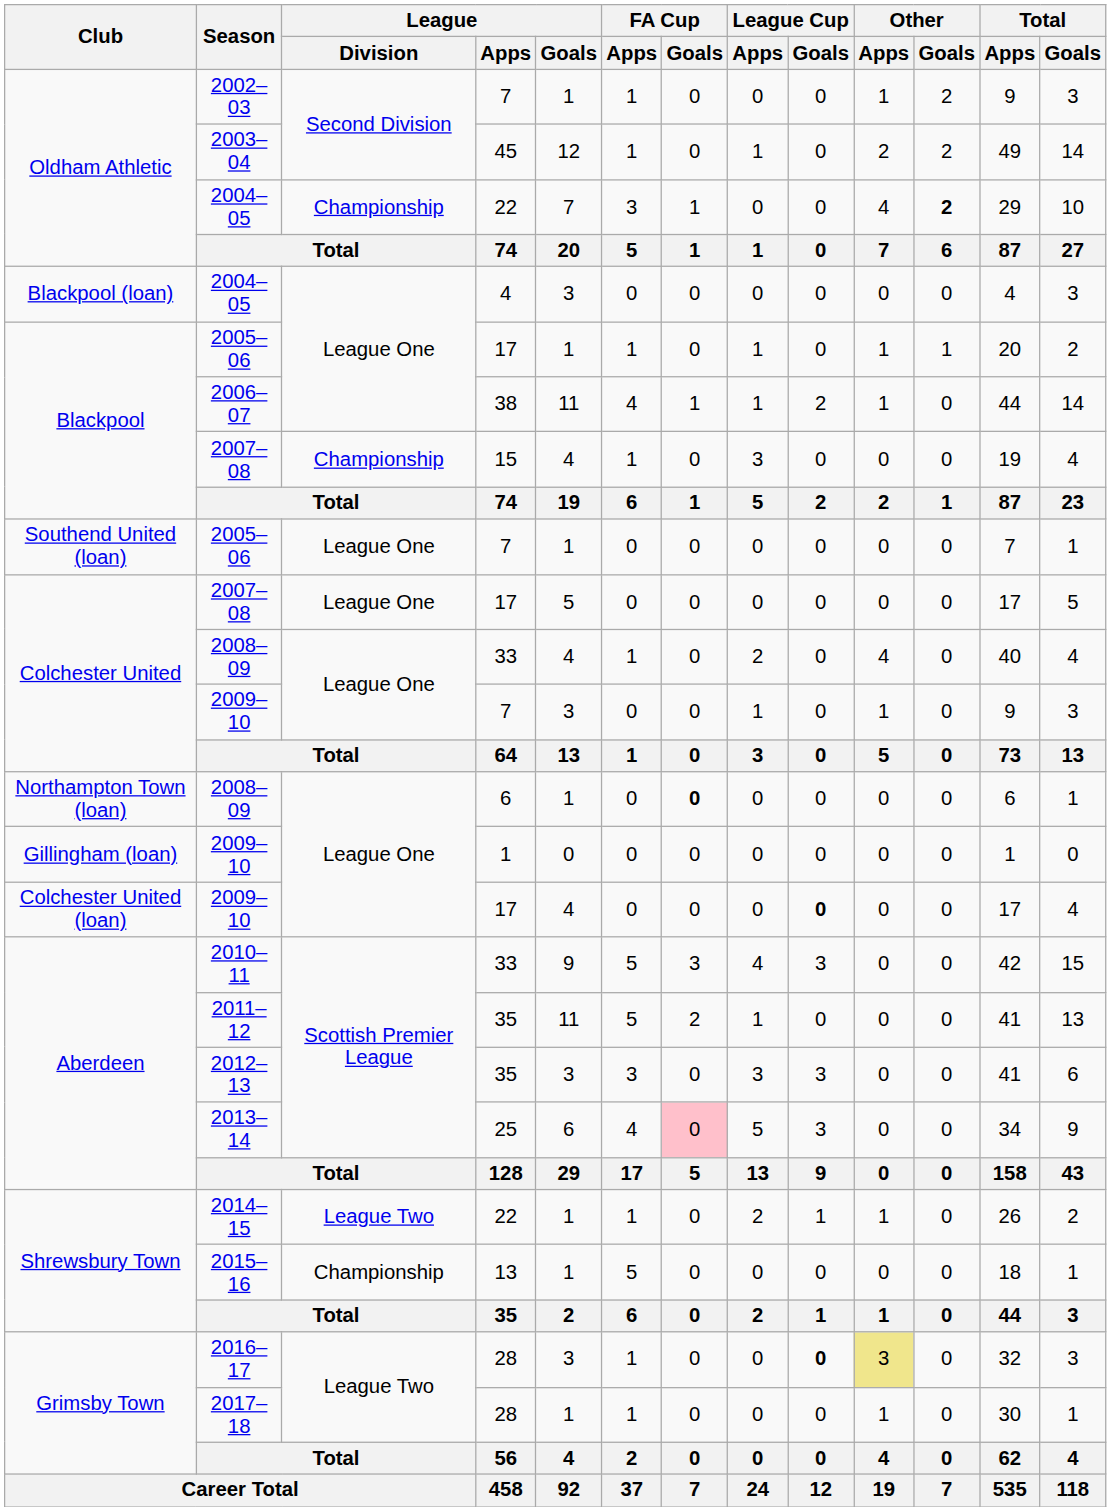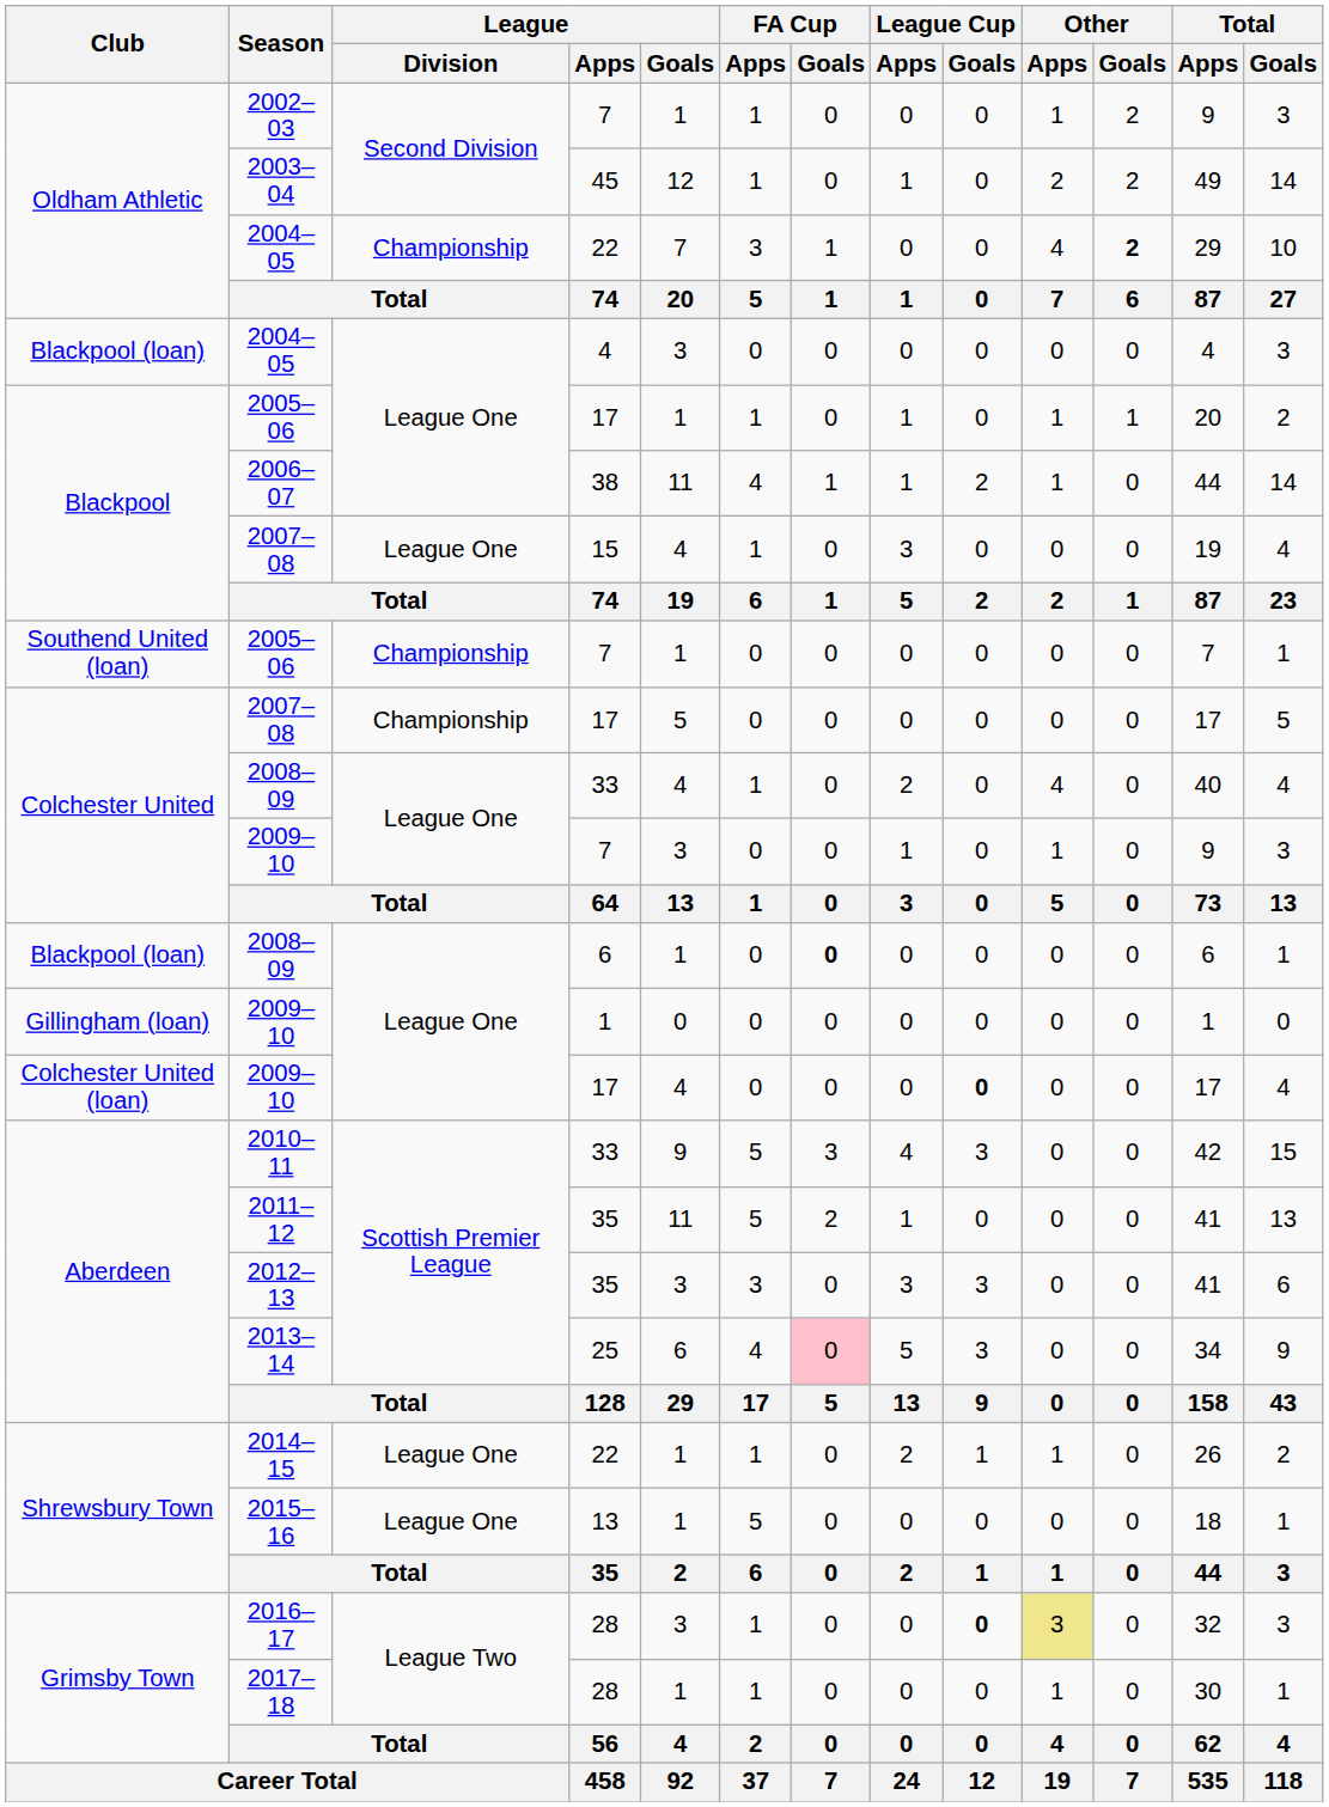 <table class="wikitable" style="text-align: center">
 <tr>
 <th rowspan="2">Club</th>
 <th rowspan="2">Season</th>
 <th colspan="3">League</th>
 <th colspan="2">FA Cup</th>
 <th colspan="2">League Cup</th>
 <th colspan="2">Other</th>
 <th colspan="2">Total</th>
 </tr>
 <tr>
 <th>Division</th>
 <th>Apps</th>
 <th>Goals</th>
 <th>Apps</th>
 <th>Goals</th>
 <th>Apps</th>
 <th>Goals</th>
 <th>Apps</th>
 <th>Goals</th>
 <th>Apps</th>
 <th>Goals</th>
 </tr>
 <tr>
 <td rowspan="4"><a href='#'>Oldham Athletic</a></td>
 <td><a href='#'>2002–03</a></td>
 <td rowspan="2"><a href='#'>Second Division</a></td>
 <td>7</td>
 <td>1</td>
 <td>1</td>
 <td>0</td>
 <td>0</td>
 <td>0</td>
 <td>1</td>
 <td>2</td>
 <td>9</td>
 <td>3</td>
 </tr>
 <tr>
 <td><a href='#'>2003–04</a></td>
 <td>45</td>
 <td>12</td>
 <td>1</td>
 <td>0</td>
 <td>1</td>
 <td>0</td>
 <td>2</td>
 <td>2</td>
 <td>49</td>
 <td>14</td>
 </tr>
 <tr>
 <td><a href='#'>2004–05</a></td>
 <td><a href='#'>Championship</a></td>
 <td>22</td>
 <td>7</td>
 <td>3</td>
 <td>1</td>
 <td>0</td>
 <td>0</td>
 <td>4</td>
 <td><strong>2</strong></td>
 <td>29</td>
 <td>10</td>
 </tr>
 <tr>
 <th colspan="2">Total</th>
 <th>74</th>
 <th>20</th>
 <th>5</th>
 <th>1</th>
 <th>1</th>
 <th>0</th>
 <th>7</th>
 <th>6</th>
 <th>87</th>
 <th>27</th>
 </tr>
 <tr>
 <td><a href='#'>Blackpool (loan)</a></td>
 <td><a href='#'>2004–05</a></td>
 <td rowspan="3">League One</td>
 <td>4</td>
 <td>3</td>
 <td>0</td>
 <td>0</td>
 <td>0</td>
 <td>0</td>
 <td>0</td>
 <td>0</td>
 <td>4</td>
 <td>3</td>
 </tr>
 <tr>
 <td rowspan="4"><a href='#'>Blackpool</a></td>
 <td><a href='#'>2005–06</a></td>
 <td>17</td>
 <td>1</td>
 <td>1</td>
 <td>0</td>
 <td>1</td>
 <td>0</td>
 <td>1</td>
 <td>1</td>
 <td>20</td>
 <td>2</td>
 </tr>
 <tr>
 <td><a href='#'>2006–07</a></td>
 <td>38</td>
 <td>11</td>
 <td>4</td>
 <td>1</td>
 <td>1</td>
 <td>2</td>
 <td>1</td>
 <td>0</td>
 <td>44</td>
 <td>14</td>
 </tr>
 <tr>
 <td><a href='#'>2007–08</a></td>
-<td><a href='#'>Championship</a></td>
+<td>League One</td>
 <td>15</td>
 <td>4</td>
 <td>1</td>
 <td>0</td>
 <td>3</td>
 <td>0</td>
 <td>0</td>
 <td>0</td>
 <td>19</td>
 <td>4</td>
 </tr>
 <tr>
 <th colspan="2">Total</th>
 <th>74</th>
 <th>19</th>
 <th>6</th>
 <th>1</th>
 <th>5</th>
 <th>2</th>
 <th>2</th>
 <th>1</th>
 <th>87</th>
 <th>23</th>
 </tr>
 <tr>
 <td><a href='#'>Southend United (loan)</a></td>
 <td><a href='#'>2005–06</a></td>
-<td>League One</td>
+<td><a href='#'>Championship</a></td>
 <td>7</td>
 <td>1</td>
 <td>0</td>
 <td>0</td>
 <td>0</td>
 <td>0</td>
 <td>0</td>
 <td>0</td>
 <td>7</td>
 <td>1</td>
 </tr>
 <tr>
 <td rowspan="4"><a href='#'>Colchester United</a></td>
 <td><a href='#'>2007–08</a></td>
-<td>League One</td>
+<td>Championship</td>
 <td>17</td>
 <td>5</td>
 <td>0</td>
 <td>0</td>
 <td>0</td>
 <td>0</td>
 <td>0</td>
 <td>0</td>
 <td>17</td>
 <td>5</td>
 </tr>
 <tr>
 <td><a href='#'>2008–09</a></td>
 <td rowspan="2">League One</td>
 <td>33</td>
 <td>4</td>
 <td>1</td>
 <td>0</td>
 <td>2</td>
 <td>0</td>
 <td>4</td>
 <td>0</td>
 <td>40</td>
 <td>4</td>
 </tr>
 <tr>
 <td><a href='#'>2009–10</a></td>
 <td>7</td>
 <td>3</td>
 <td>0</td>
 <td>0</td>
 <td>1</td>
 <td>0</td>
 <td>1</td>
 <td>0</td>
 <td>9</td>
 <td>3</td>
 </tr>
 <tr>
 <th colspan="2">Total</th>
 <th>64</th>
 <th>13</th>
 <th>1</th>
 <th>0</th>
 <th>3</th>
 <th>0</th>
 <th>5</th>
 <th>0</th>
 <th>73</th>
 <th>13</th>
 </tr>
 <tr>
-<td><a href='#'>Northampton Town (loan)</a></td>
+<td><a href='#'>Blackpool (loan)</a></td>
 <td><a href='#'>2008–09</a></td>
 <td rowspan="3">League One</td>
 <td>6</td>
 <td>1</td>
 <td>0</td>
 <td><strong>0</strong></td>
 <td>0</td>
 <td>0</td>
 <td>0</td>
 <td>0</td>
 <td>6</td>
 <td>1</td>
 </tr>
 <tr>
 <td><a href='#'>Gillingham (loan)</a></td>
 <td><a href='#'>2009–10</a></td>
 <td>1</td>
 <td>0</td>
 <td>0</td>
 <td>0</td>
 <td>0</td>
 <td>0</td>
 <td>0</td>
 <td>0</td>
 <td>1</td>
 <td>0</td>
 </tr>
 <tr>
 <td><a href='#'>Colchester United (loan)</a></td>
 <td><a href='#'>2009–10</a></td>
 <td>17</td>
 <td>4</td>
 <td>0</td>
 <td>0</td>
 <td>0</td>
 <td><strong>0</strong></td>
 <td>0</td>
 <td>0</td>
 <td>17</td>
 <td>4</td>
 </tr>
 <tr>
 <td rowspan="5"><a href='#'>Aberdeen</a></td>
 <td><a href='#'>2010–11</a></td>
 <td rowspan="4"><a href='#'>Scottish Premier League</a></td>
 <td>33</td>
 <td>9</td>
 <td>5</td>
 <td>3</td>
 <td>4</td>
 <td>3</td>
 <td>0</td>
 <td>0</td>
 <td>42</td>
 <td>15</td>
 </tr>
 <tr>
 <td><a href='#'>2011–12</a></td>
 <td>35</td>
 <td>11</td>
 <td>5</td>
 <td>2</td>
 <td>1</td>
 <td>0</td>
 <td>0</td>
 <td>0</td>
 <td>41</td>
 <td>13</td>
 </tr>
 <tr>
 <td><a href='#'>2012–13</a></td>
 <td>35</td>
 <td>3</td>
 <td>3</td>
 <td>0</td>
 <td>3</td>
 <td>3</td>
 <td>0</td>
 <td>0</td>
 <td>41</td>
 <td>6</td>
 </tr>
 <tr>
 <td><a href='#'>2013–14</a></td>
 <td>25</td>
 <td>6</td>
 <td>4</td>
 <td style="background: pink;">0</td>
 <td>5</td>
 <td>3</td>
 <td>0</td>
 <td>0</td>
 <td>34</td>
 <td>9</td>
 </tr>
 <tr>
 <th colspan="2">Total</th>
 <th>128</th>
 <th>29</th>
 <th>17</th>
 <th>5</th>
 <th>13</th>
 <th>9</th>
 <th>0</th>
 <th>0</th>
 <th>158</th>
 <th>43</th>
 </tr>
 <tr>
 <td rowspan="3"><a href='#'>Shrewsbury Town</a></td>
 <td><a href='#'>2014–15</a></td>
-<td><a href='#'>League Two</a></td>
+<td>League One</td>
 <td>22</td>
 <td>1</td>
 <td>1</td>
 <td>0</td>
 <td>2</td>
 <td>1</td>
 <td>1</td>
 <td>0</td>
 <td>26</td>
 <td>2</td>
 </tr>
 <tr>
 <td><a href='#'>2015–16</a></td>
-<td>Championship</td>
+<td>League One</td>
 <td>13</td>
 <td>1</td>
 <td>5</td>
 <td>0</td>
 <td>0</td>
 <td>0</td>
 <td>0</td>
 <td>0</td>
 <td>18</td>
 <td>1</td>
 </tr>
 <tr>
 <th colspan="2">Total</th>
 <th>35</th>
 <th>2</th>
 <th>6</th>
 <th>0</th>
 <th>2</th>
 <th>1</th>
 <th>1</th>
 <th>0</th>
 <th>44</th>
 <th>3</th>
 </tr>
 <tr>
 <td rowspan="3"><a href='#'>Grimsby Town</a></td>
 <td><a href='#'>2016–17</a></td>
 <td rowspan="2">League Two</td>
 <td>28</td>
 <td>3</td>
 <td>1</td>
 <td>0</td>
 <td>0</td>
 <td><strong>0</strong></td>
 <td style="background: khaki;">3</td>
 <td>0</td>
 <td>32</td>
 <td>3</td>
 </tr>
 <tr>
 <td><a href='#'>2017–18</a></td>
 <td>28</td>
 <td>1</td>
 <td>1</td>
 <td>0</td>
 <td>0</td>
 <td>0</td>
 <td>1</td>
 <td>0</td>
 <td>30</td>
 <td>1</td>
 </tr>
 <tr>
 <th colspan="2">Total</th>
 <th>56</th>
 <th>4</th>
 <th>2</th>
 <th>0</th>
 <th>0</th>
 <th>0</th>
 <th>4</th>
 <th>0</th>
 <th>62</th>
 <th>4</th>
 </tr>
 <tr>
 <th colspan="3">Career Total</th>
 <th>458</th>
 <th>92</th>
 <th>37</th>
 <th>7</th>
 <th>24</th>
 <th>12</th>
 <th>19</th>
 <th>7</th>
 <th>535</th>
 <th>118</th>
 </tr>
 </table>
